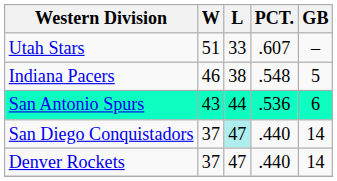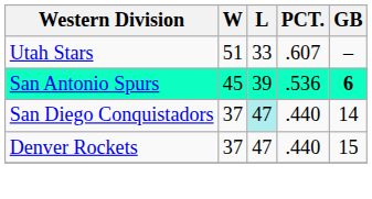 <table class="wikitable" style="text-align: center;">
 <tr>
 <th>Western Division</th>
 <th>W</th>
 <th>L</th>
 <th>PCT.</th>
 <th>GB</th>
 </tr>
 <tr>
 <td align="left"><a href='#'>Utah Stars</a></td>
 <td>51</td>
 <td>33</td>
 <td>.607</td>
 <td>–</td>
 </tr>
-<tr>
-<td align="left"><a href='#'>Indiana Pacers</a></td>
-<td>46</td>
-<td>38</td>
-<td>.548</td>
-<td>5</td>
-</tr>
 <tr bgcolor=“ccffcc”>
 <td align="left"><a href='#'>San Antonio Spurs</a></td>
-<td>43</td>
-<td>44</td>
+<td>45</td>
+<td>39</td>
 <td>.536</td>
-<td>6</td>
+<td><strong>6</strong></td>
 </tr>
 <tr>
 <td align="left"><a href='#'>San Diego Conquistadors</a></td>
 <td>37</td>
 <td style="background: paleturquoise;">47</td>
 <td>.440</td>
 <td>14</td>
 </tr>
 <tr>
 <td align="left"><a href='#'>Denver Rockets</a></td>
 <td>37</td>
 <td>47</td>
 <td>.440</td>
-<td>14</td>
+<td>15</td>
 </tr>
 <tr>
 </tr>
 </table>
